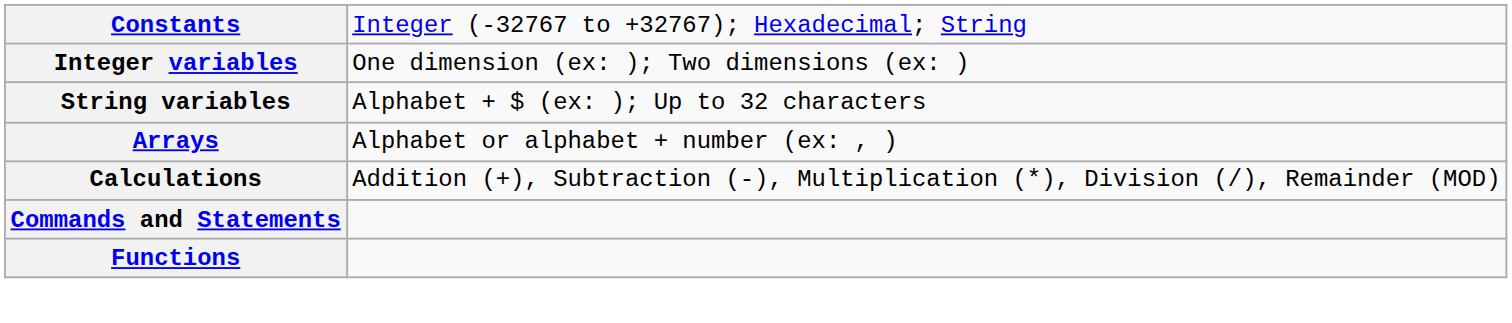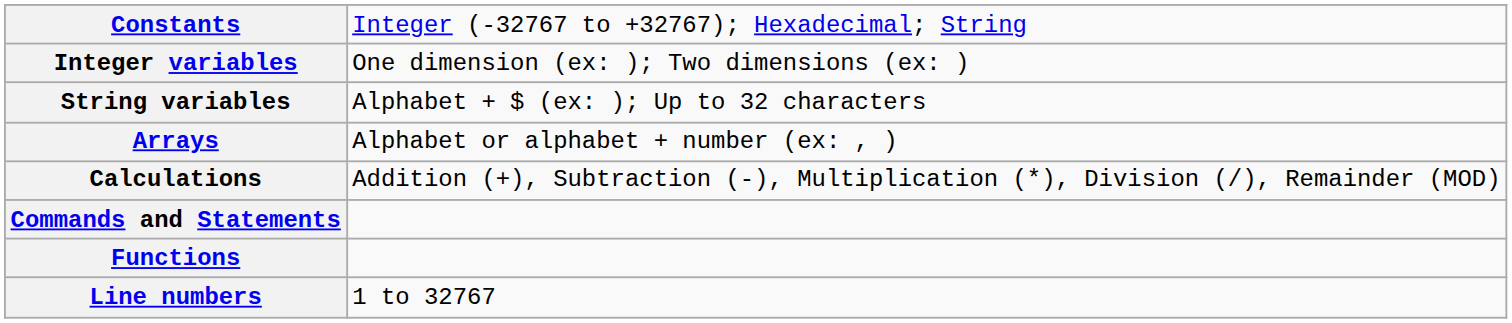 <table class="wikitable">
 <tr>
 <th><a href='#'>Constants</a></th>
 <td><a href='#'>Integer</a> (-32767 to +32767); <a href='#'>Hexadecimal</a>; <a href='#'>String</a></td>
 </tr>
 <tr>
 <th>Integer <a href='#'>variables</a></th>
 <td>One dimension (ex: ); Two dimensions (ex: )</td>
 </tr>
 <tr>
 <th>String variables</th>
 <td>Alphabet + $ (ex: ); Up to 32 characters</td>
 </tr>
 <tr>
 <th><a href='#'>Arrays</a></th>
 <td>Alphabet or alphabet + number (ex: , )</td>
 </tr>
 <tr>
 <th>Calculations</th>
 <td>Addition (+), Subtraction (-), Multiplication (*), Division (/), Remainder (MOD)</td>
 </tr>
 <tr>
 <th><a href='#'>Commands</a> and <a href='#'>Statements</a></th>
 <td></td>
 </tr>
 <tr>
 <th><a href='#'>Functions</a></th>
 <td></td>
 </tr>
+<tr>
+<th><a href='#'>Line numbers</a></th>
+<td>1 to 32767</td>
+</tr>
 </table>
